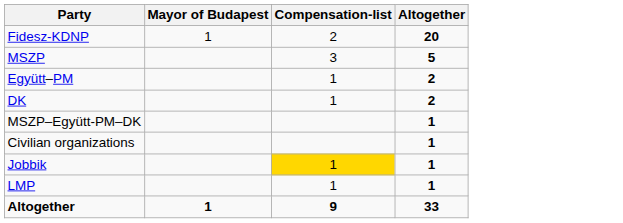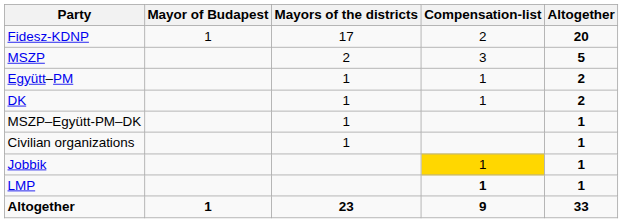 <table class="wikitable">
 <tr>
 <th>Party</th>
 <th>Mayor of Budapest</th>
+<th>Mayors of the districts</th>
 <th>Compensation-list</th>
 <th>Altogether</th>
 </tr>
 <tr>
 <td><a href='#'>Fidesz-KDNP</a></td>
 <td align="center">1</td>
+<td align="center">17</td>
 <td align="center">2</td>
 <td align="center"><strong>20</strong></td>
 </tr>
 <tr>
 <td><a href='#'>MSZP</a></td>
 <td></td>
+<td align="center">2</td>
 <td align="center">3</td>
 <td align="center"><strong>5</strong></td>
 </tr>
 <tr>
 <td><a href='#'>Együtt</a>–<a href='#'>PM</a></td>
 <td></td>
 <td align="center">1</td>
+<td align="center">1</td>
 <td align="center"><strong>2</strong></td>
 </tr>
 <tr>
 <td><a href='#'>DK</a></td>
 <td></td>
 <td align="center">1</td>
+<td align="center">1</td>
 <td align="center"><strong>2</strong></td>
 </tr>
 <tr>
 <td>MSZP–Együtt-PM–DK</td>
 <td></td>
+<td align="center">1</td>
 <td></td>
 <td align="center"><strong>1</strong></td>
 </tr>
 <tr>
 <td>Civilian organizations</td>
 <td></td>
+<td align="center">1</td>
 <td></td>
 <td align="center"><strong>1</strong></td>
 </tr>
 <tr>
 <td><a href='#'>Jobbik</a></td>
+<td></td>
 <td></td>
 <td align="center" style="background: gold;">1</td>
 <td align="center"><strong>1</strong></td>
 </tr>
 <tr>
 <td><a href='#'>LMP</a></td>
 <td></td>
-<td align="center">1</td>
+<td></td>
+<td align="center"><strong>1</strong></td>
 <td align="center"><strong>1</strong></td>
 </tr>
 <tr>
 <td><strong>Altogether</strong></td>
 <td align="center"><strong>1</strong></td>
+<td align="center"><strong>23</strong></td>
 <td align="center"><strong>9</strong></td>
 <td align="center"><strong>33</strong></td>
 </tr>
 </table>
